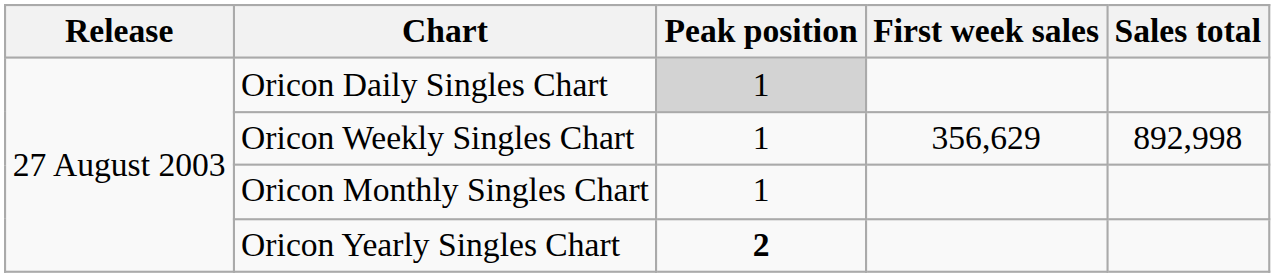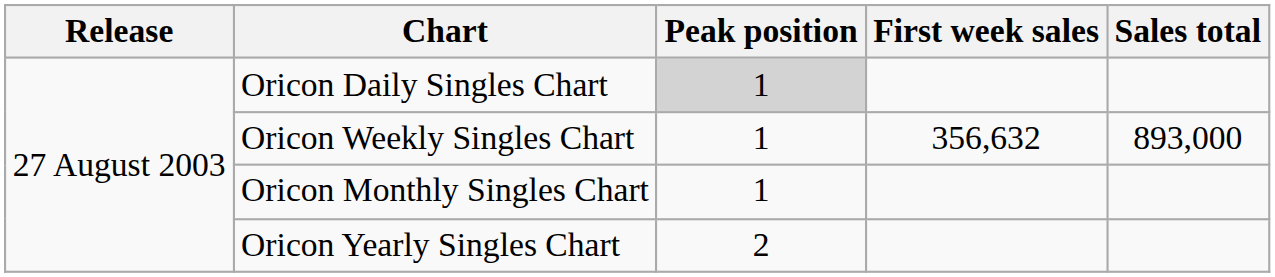 <table class="wikitable">
 <tr>
 <th>Release</th>
 <th>Chart</th>
 <th>Peak position</th>
 <th>First week sales</th>
 <th>Sales total</th>
 </tr>
 <tr>
 <td rowspan="4">27 August 2003</td>
 <td>Oricon Daily Singles Chart</td>
 <td align="center" style="background: lightgrey;">1</td>
 <td></td>
 <td></td>
 </tr>
 <tr>
 <td>Oricon Weekly Singles Chart</td>
 <td align="center">1</td>
-<td align="center">356,629</td>
-<td align="center">892,998</td>
+<td align="center">356,632</td>
+<td align="center">893,000</td>
 </tr>
 <tr>
 <td>Oricon Monthly Singles Chart</td>
 <td align="center">1</td>
 <td></td>
 <td></td>
 </tr>
 <tr>
 <td>Oricon Yearly Singles Chart</td>
-<td align="center"><strong>2</strong></td>
+<td align="center">2</td>
 <td></td>
 <td></td>
 </tr>
 </table>
